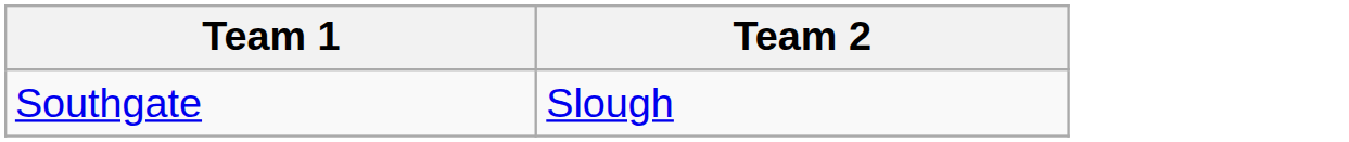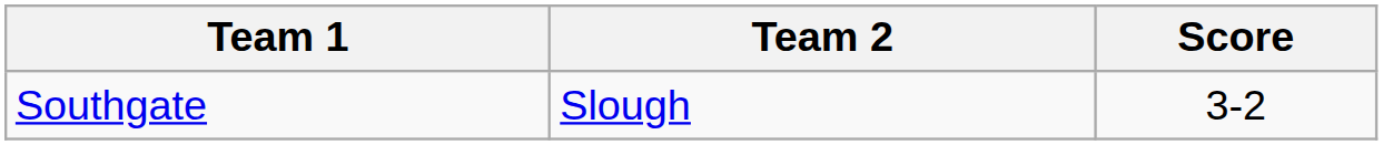 <table class="wikitable" style="font-size: 100%">
 <tr>
 <th width=200>Team 1</th>
 <th width=200>Team 2</th>
+<th width=100>Score</th>
 </tr>
 <tr>
 <td><a href='#'>Southgate</a></td>
 <td><a href='#'>Slough</a></td>
+<td align=center>3-2</td>
 </tr>
 </table>
